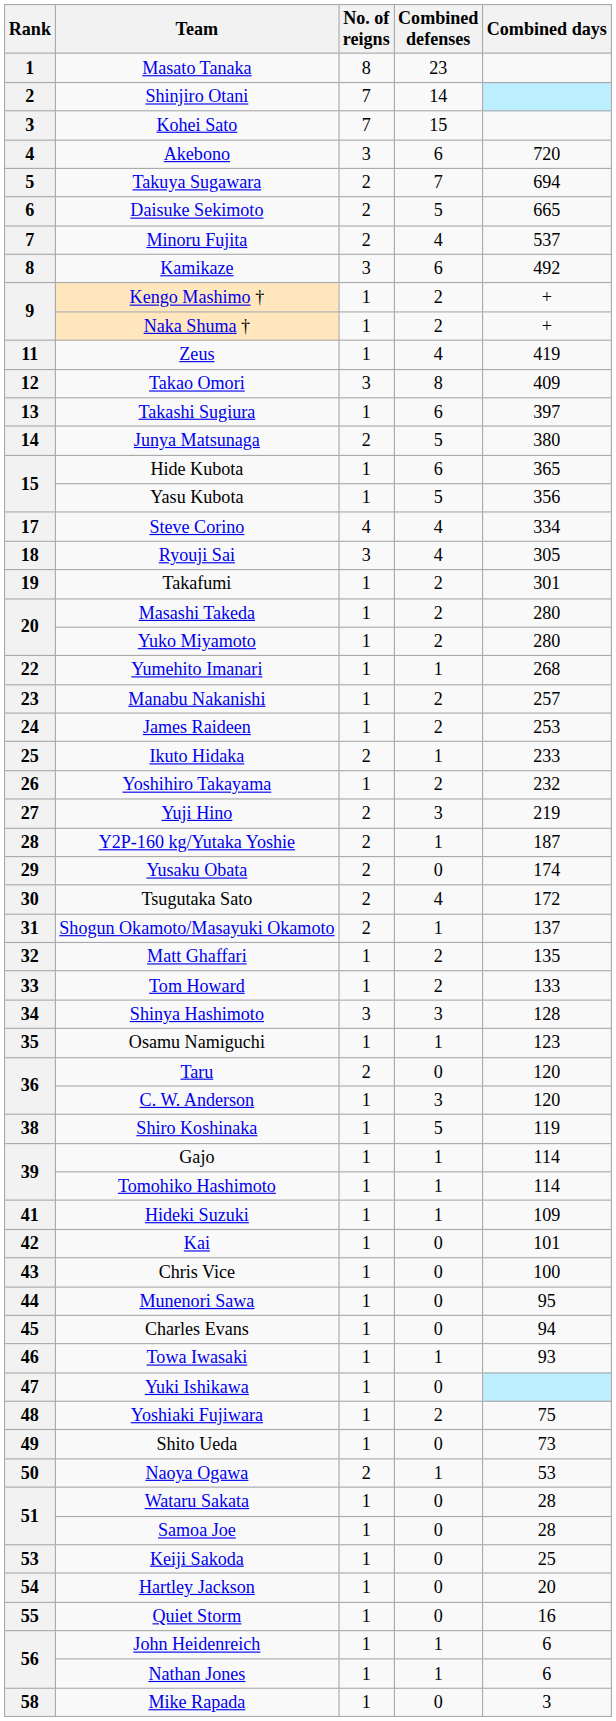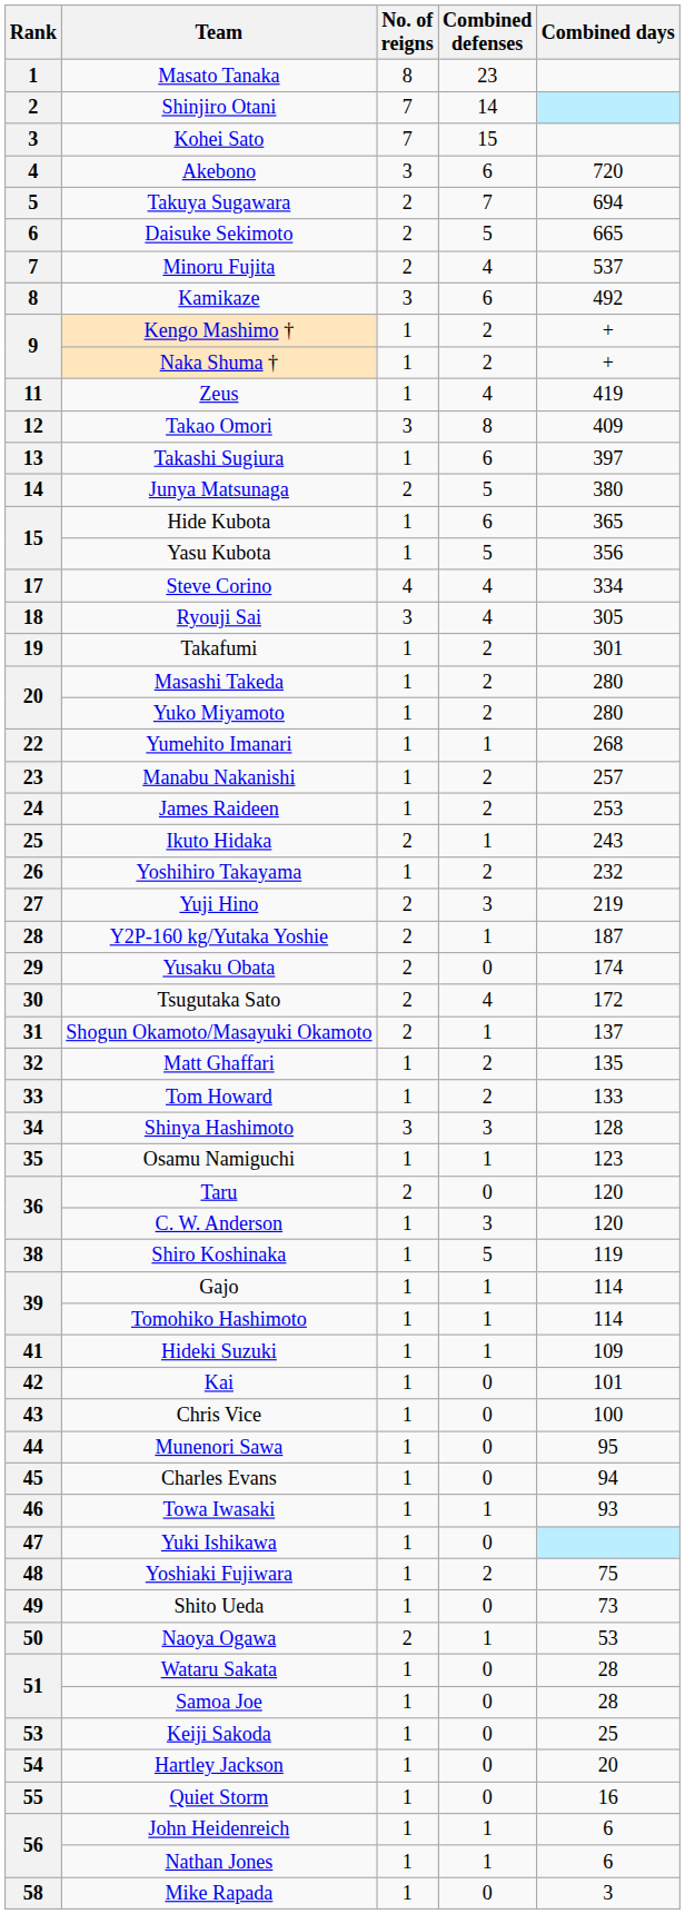 <table class="wikitable sortable" style="text-align: center">
 <tr>
 <th>Rank</th>
 <th>Team</th>
 <th>No. of<br>reigns</th>
 <th>Combined<br>defenses</th>
 <th>Combined days</th>
 </tr>
 <tr>
 <th>1</th>
 <td><a href='#'>Masato Tanaka</a></td>
 <td>8</td>
 <td>23</td>
 <td></td>
 </tr>
 <tr>
 <th>2</th>
 <td><a href='#'>Shinjiro Otani</a></td>
 <td>7</td>
 <td>14</td>
 <td style="background-color:#bbeeff"></td>
 </tr>
 <tr>
 <th>3</th>
 <td><a href='#'>Kohei Sato</a></td>
 <td>7</td>
 <td>15</td>
 <td></td>
 </tr>
 <tr>
 <th>4</th>
 <td><a href='#'>Akebono</a></td>
 <td>3</td>
 <td>6</td>
 <td>720</td>
 </tr>
 <tr>
 <th>5</th>
 <td><a href='#'>Takuya Sugawara</a></td>
 <td>2</td>
 <td>7</td>
 <td>694</td>
 </tr>
 <tr>
 <th>6</th>
 <td><a href='#'>Daisuke Sekimoto</a></td>
 <td>2</td>
 <td>5</td>
 <td>665</td>
 </tr>
 <tr>
 <th>7</th>
 <td><a href='#'>Minoru Fujita</a></td>
 <td>2</td>
 <td>4</td>
 <td>537</td>
 </tr>
 <tr>
 <th>8</th>
 <td><a href='#'>Kamikaze</a></td>
 <td>3</td>
 <td>6</td>
 <td>492</td>
 </tr>
 <tr>
 <th rowspan=2>9</th>
 <td style="background-color:#FFE6BD"><a href='#'>Kengo Mashimo</a> †</td>
 <td>1</td>
 <td>2</td>
 <td>+</td>
 </tr>
 <tr>
 <td style="background-color:#FFE6BD"><a href='#'>Naka Shuma</a> †</td>
 <td>1</td>
 <td>2</td>
 <td>+</td>
 </tr>
 <tr>
 <th>11</th>
 <td><a href='#'>Zeus</a></td>
 <td>1</td>
 <td>4</td>
 <td>419</td>
 </tr>
 <tr>
 <th>12</th>
 <td><a href='#'>Takao Omori</a></td>
 <td>3</td>
 <td>8</td>
 <td>409</td>
 </tr>
 <tr>
 <th>13</th>
 <td><a href='#'>Takashi Sugiura</a></td>
 <td>1</td>
 <td>6</td>
 <td>397</td>
 </tr>
 <tr>
 <th>14</th>
 <td><a href='#'>Junya Matsunaga</a></td>
 <td>2</td>
 <td>5</td>
 <td>380</td>
 </tr>
 <tr>
 <th rowspan=2>15</th>
 <td>Hide Kubota</td>
 <td>1</td>
 <td>6</td>
 <td>365</td>
 </tr>
 <tr>
 <td>Yasu Kubota</td>
 <td>1</td>
 <td>5</td>
 <td>356</td>
 </tr>
 <tr>
 <th>17</th>
 <td><a href='#'>Steve Corino</a></td>
 <td>4</td>
 <td>4</td>
 <td>334</td>
 </tr>
 <tr>
 <th>18</th>
 <td><a href='#'>Ryouji Sai</a></td>
 <td>3</td>
 <td>4</td>
 <td>305</td>
 </tr>
 <tr>
 <th>19</th>
 <td>Takafumi</td>
 <td>1</td>
 <td>2</td>
 <td>301</td>
 </tr>
 <tr>
 <th rowspan=2>20</th>
 <td><a href='#'>Masashi Takeda</a></td>
 <td>1</td>
 <td>2</td>
 <td>280</td>
 </tr>
 <tr>
 <td><a href='#'>Yuko Miyamoto</a></td>
 <td>1</td>
 <td>2</td>
 <td>280</td>
 </tr>
 <tr>
 <th>22</th>
 <td><a href='#'>Yumehito Imanari</a></td>
 <td>1</td>
 <td>1</td>
 <td>268</td>
 </tr>
 <tr>
 <th>23</th>
 <td><a href='#'>Manabu Nakanishi</a></td>
 <td>1</td>
 <td>2</td>
 <td>257</td>
 </tr>
 <tr>
 <th>24</th>
 <td><a href='#'>James Raideen</a></td>
 <td>1</td>
 <td>2</td>
 <td>253</td>
 </tr>
 <tr>
 <th>25</th>
 <td><a href='#'>Ikuto Hidaka</a></td>
 <td>2</td>
 <td>1</td>
-<td>233</td>
+<td>243</td>
 </tr>
 <tr>
 <th>26</th>
 <td><a href='#'>Yoshihiro Takayama</a></td>
 <td>1</td>
 <td>2</td>
 <td>232</td>
 </tr>
 <tr>
 <th>27</th>
 <td><a href='#'>Yuji Hino</a></td>
 <td>2</td>
 <td>3</td>
 <td>219</td>
 </tr>
 <tr>
 <th>28</th>
 <td><a href='#'>Y2P-160 kg/Yutaka Yoshie</a></td>
 <td>2</td>
 <td>1</td>
 <td>187</td>
 </tr>
 <tr>
 <th>29</th>
 <td><a href='#'>Yusaku Obata</a></td>
 <td>2</td>
 <td>0</td>
 <td>174</td>
 </tr>
 <tr>
 <th>30</th>
 <td>Tsugutaka Sato</td>
 <td>2</td>
 <td>4</td>
 <td>172</td>
 </tr>
 <tr>
 <th>31</th>
 <td><a href='#'>Shogun Okamoto/Masayuki Okamoto</a></td>
 <td>2</td>
 <td>1</td>
 <td>137</td>
 </tr>
 <tr>
 <th>32</th>
 <td><a href='#'>Matt Ghaffari</a></td>
 <td>1</td>
 <td>2</td>
 <td>135</td>
 </tr>
 <tr>
 <th>33</th>
 <td><a href='#'>Tom Howard</a></td>
 <td>1</td>
 <td>2</td>
 <td>133</td>
 </tr>
 <tr>
 <th>34</th>
 <td><a href='#'>Shinya Hashimoto</a></td>
 <td>3</td>
 <td>3</td>
 <td>128</td>
 </tr>
 <tr>
 <th>35</th>
 <td>Osamu Namiguchi</td>
 <td>1</td>
 <td>1</td>
 <td>123</td>
 </tr>
 <tr>
 <th rowspan=2>36</th>
 <td><a href='#'>Taru</a></td>
 <td>2</td>
 <td>0</td>
 <td>120</td>
 </tr>
 <tr>
 <td><a href='#'>C. W. Anderson</a></td>
 <td>1</td>
 <td>3</td>
 <td>120</td>
 </tr>
 <tr>
 <th>38</th>
 <td><a href='#'>Shiro Koshinaka</a></td>
 <td>1</td>
 <td>5</td>
 <td>119</td>
 </tr>
 <tr>
 <th rowspan=2>39</th>
 <td>Gajo</td>
 <td>1</td>
 <td>1</td>
 <td>114</td>
 </tr>
 <tr>
 <td><a href='#'>Tomohiko Hashimoto</a></td>
 <td>1</td>
 <td>1</td>
 <td>114</td>
 </tr>
 <tr>
 <th>41</th>
 <td><a href='#'>Hideki Suzuki</a></td>
 <td>1</td>
 <td>1</td>
 <td>109</td>
 </tr>
 <tr>
 <th>42</th>
 <td><a href='#'>Kai</a></td>
 <td>1</td>
 <td>0</td>
 <td>101</td>
 </tr>
 <tr>
 <th>43</th>
 <td>Chris Vice</td>
 <td>1</td>
 <td>0</td>
 <td>100</td>
 </tr>
 <tr>
 <th>44</th>
 <td><a href='#'>Munenori Sawa</a></td>
 <td>1</td>
 <td>0</td>
 <td>95</td>
 </tr>
 <tr>
 <th>45</th>
 <td>Charles Evans</td>
 <td>1</td>
 <td>0</td>
 <td>94</td>
 </tr>
 <tr>
 <th>46</th>
 <td><a href='#'>Towa Iwasaki</a></td>
 <td>1</td>
 <td>1</td>
 <td>93</td>
 </tr>
 <tr>
 <th>47</th>
 <td><a href='#'>Yuki Ishikawa</a></td>
 <td>1</td>
 <td>0</td>
 <td style="background-color:#bbeeff"></td>
 </tr>
 <tr>
 <th>48</th>
 <td><a href='#'>Yoshiaki Fujiwara</a></td>
 <td>1</td>
 <td>2</td>
 <td>75</td>
 </tr>
 <tr>
 <th>49</th>
 <td>Shito Ueda</td>
 <td>1</td>
 <td>0</td>
 <td>73</td>
 </tr>
 <tr>
 <th>50</th>
 <td><a href='#'>Naoya Ogawa</a></td>
 <td>2</td>
 <td>1</td>
 <td>53</td>
 </tr>
 <tr>
 <th rowspan=2>51</th>
 <td><a href='#'>Wataru Sakata</a></td>
 <td>1</td>
 <td>0</td>
 <td>28</td>
 </tr>
 <tr>
 <td><a href='#'>Samoa Joe</a></td>
 <td>1</td>
 <td>0</td>
 <td>28</td>
 </tr>
 <tr>
 <th>53</th>
 <td><a href='#'>Keiji Sakoda</a></td>
 <td>1</td>
 <td>0</td>
 <td>25</td>
 </tr>
 <tr>
 <th>54</th>
 <td><a href='#'>Hartley Jackson</a></td>
 <td>1</td>
 <td>0</td>
 <td>20</td>
 </tr>
 <tr>
 <th>55</th>
 <td><a href='#'>Quiet Storm</a></td>
 <td>1</td>
 <td>0</td>
 <td>16</td>
 </tr>
 <tr>
 <th rowspan=2>56</th>
 <td><a href='#'>John Heidenreich</a></td>
 <td>1</td>
 <td>1</td>
 <td>6</td>
 </tr>
 <tr>
 <td><a href='#'>Nathan Jones</a></td>
 <td>1</td>
 <td>1</td>
 <td>6</td>
 </tr>
 <tr>
 <th>58</th>
 <td><a href='#'>Mike Rapada</a></td>
 <td>1</td>
 <td>0</td>
 <td>3</td>
 </tr>
 <tr>
 </tr>
 </table>
